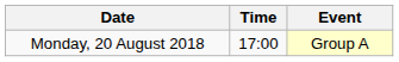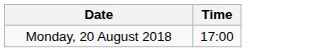 <table class="wikitable" style="text-align:center;">
 <tr>
 <th width=220>Date</th>
 <th width=50>Time</th>
-<th width=100>Event</th>
 </tr>
 <tr>
 <td>Monday, 20 August 2018</td>
 <td>17:00</td>
-<td bgcolor="ffffcc">Group A</td>
 </tr>
 </table>
